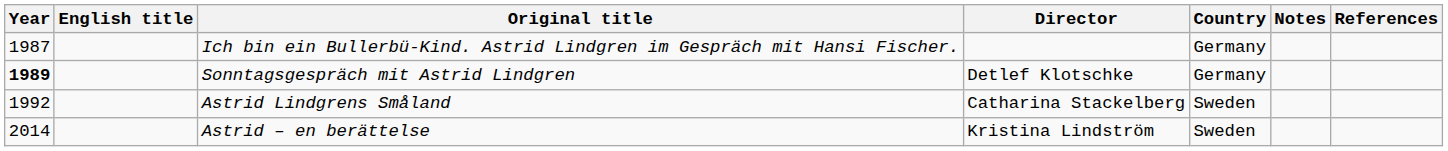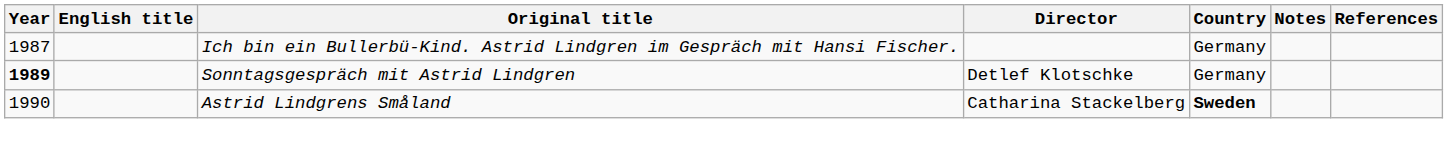 <table class="wikitable sortable">
 <tr class="hintergrundfarbe5">
 <th>Year</th>
 <th>English title</th>
 <th>Original title</th>
 <th>Director</th>
 <th>Country</th>
 <th>Notes</th>
 <th>References</th>
 </tr>
 <tr>
 <td>1987</td>
 <td></td>
 <td><em>Ich bin ein Bullerbü-Kind. Astrid Lindgren im Gespräch mit Hansi Fischer.</em></td>
 <td></td>
 <td>Germany</td>
 <td></td>
 <td></td>
 </tr>
 <tr>
 <td><strong>1989</strong></td>
 <td></td>
 <td><em>Sonntagsgespräch mit Astrid Lindgren</em></td>
 <td>Detlef Klotschke</td>
 <td>Germany</td>
 <td></td>
 <td></td>
 </tr>
 <tr>
-<td>1992</td>
+<td>1990</td>
 <td></td>
 <td><em>Astrid Lindgrens Småland</em></td>
 <td>Catharina Stackelberg</td>
-<td>Sweden</td>
-<td></td>
-<td></td>
-</tr>
-<tr>
-<td>2014</td>
-<td></td>
-<td><em>Astrid – en berättelse</em></td>
-<td>Kristina Lindström</td>
-<td>Sweden</td>
+<td><strong>Sweden</strong></td>
 <td></td>
 <td></td>
 </tr>
 </table>
